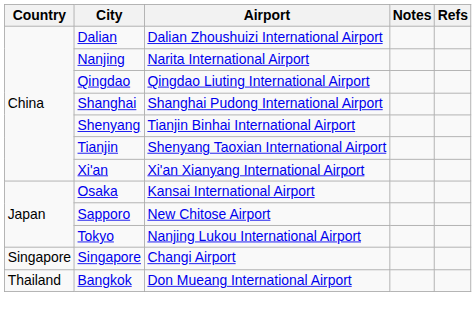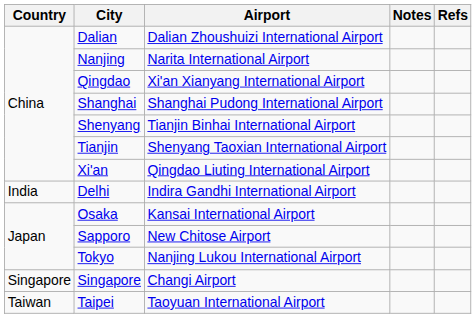 <table class="wikitable">
 <tr>
 <th>Country</th>
 <th>City</th>
 <th>Airport</th>
 <th>Notes</th>
 <th>Refs</th>
 </tr>
 <tr>
 <td rowspan="7">China</td>
 <td><a href='#'>Dalian</a></td>
 <td><a href='#'>Dalian Zhoushuizi International Airport</a></td>
 <td></td>
 <td align=center></td>
 </tr>
 <tr>
 <td><a href='#'>Nanjing</a></td>
 <td><a href='#'>Narita International Airport</a></td>
 <td align=center></td>
 <td align=center></td>
 </tr>
 <tr>
 <td><a href='#'>Qingdao</a></td>
-<td><a href='#'>Qingdao Liuting International Airport</a></td>
+<td><a href='#'>Xi'an Xianyang International Airport</a></td>
 <td align=center></td>
 <td align=center></td>
 </tr>
 <tr>
 <td><a href='#'>Shanghai</a></td>
 <td><a href='#'>Shanghai Pudong International Airport</a></td>
 <td align=center></td>
 <td align=center></td>
 </tr>
 <tr>
 <td><a href='#'>Shenyang</a></td>
 <td><a href='#'>Tianjin Binhai International Airport</a></td>
 <td align=center></td>
 <td align=center></td>
 </tr>
 <tr>
 <td><a href='#'>Tianjin</a></td>
 <td><a href='#'>Shenyang Taoxian International Airport</a></td>
 <td align=center></td>
 <td align=center></td>
 </tr>
 <tr>
 <td><a href='#'>Xi'an</a></td>
-<td><a href='#'>Xi'an Xianyang International Airport</a></td>
+<td><a href='#'>Qingdao Liuting International Airport</a></td>
+<td align=center></td>
+<td align=center></td>
+</tr>
+<tr>
+<td>India</td>
+<td><a href='#'>Delhi</a></td>
+<td><a href='#'>Indira Gandhi International Airport</a></td>
 <td align=center></td>
 <td align=center></td>
 </tr>
 <tr>
 <td rowspan="3">Japan</td>
 <td><a href='#'>Osaka</a></td>
 <td><a href='#'>Kansai International Airport</a></td>
 <td align=center></td>
 <td align=center></td>
 </tr>
 <tr>
 <td><a href='#'>Sapporo</a></td>
 <td><a href='#'>New Chitose Airport</a></td>
 <td align=center></td>
 <td align=center></td>
 </tr>
 <tr>
 <td><a href='#'>Tokyo</a></td>
 <td><a href='#'>Nanjing Lukou International Airport</a></td>
 <td align=center></td>
 <td align=center></td>
 </tr>
 <tr>
 <td>Singapore</td>
 <td><a href='#'>Singapore</a></td>
 <td><a href='#'>Changi Airport</a></td>
 <td></td>
 <td align=center></td>
 </tr>
 <tr>
-<td>Thailand</td>
-<td><a href='#'>Bangkok</a></td>
-<td><a href='#'>Don Mueang International Airport</a></td>
-<td></td>
+<td>Taiwan</td>
+<td><a href='#'>Taipei</a></td>
+<td><a href='#'>Taoyuan International Airport</a></td>
+<td align=center></td>
 <td align=center></td>
 </tr>
 </table>
